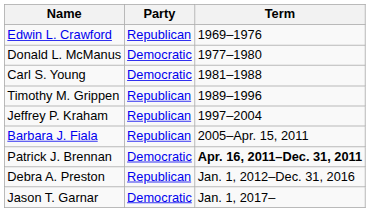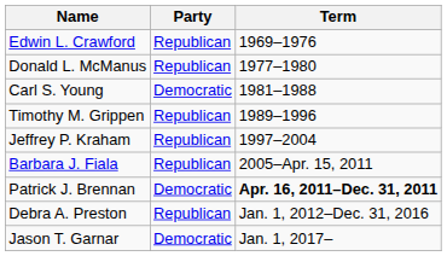 <table class="wikitable">
 <tr>
 <th>Name</th>
 <th>Party</th>
 <th>Term</th>
 </tr>
 <tr>
 <td><a href='#'>Edwin L. Crawford</a></td>
 <td><a href='#'>Republican</a></td>
 <td>1969–1976</td>
 </tr>
 <tr>
 <td>Donald L. McManus</td>
-<td><a href='#'>Democratic</a></td>
+<td><a href='#'>Republican</a></td>
 <td>1977–1980</td>
 </tr>
 <tr>
 <td>Carl S. Young</td>
 <td><a href='#'>Democratic</a></td>
 <td>1981–1988</td>
 </tr>
 <tr>
 <td>Timothy M. Grippen</td>
 <td><a href='#'>Republican</a></td>
 <td>1989–1996</td>
 </tr>
 <tr>
 <td>Jeffrey P. Kraham</td>
 <td><a href='#'>Republican</a></td>
 <td>1997–2004</td>
 </tr>
 <tr>
 <td><a href='#'>Barbara J. Fiala</a></td>
 <td><a href='#'>Republican</a></td>
 <td>2005–Apr. 15, 2011</td>
 </tr>
 <tr>
 <td>Patrick J. Brennan</td>
 <td><a href='#'>Democratic</a></td>
 <td><strong>Apr. 16, 2011–Dec. 31, 2011</strong></td>
 </tr>
 <tr>
 <td>Debra A. Preston</td>
 <td><a href='#'>Republican</a></td>
 <td>Jan. 1, 2012–Dec. 31, 2016</td>
 </tr>
 <tr>
 <td>Jason T. Garnar</td>
 <td><a href='#'>Democratic</a></td>
 <td>Jan. 1, 2017–</td>
 </tr>
 </table>
